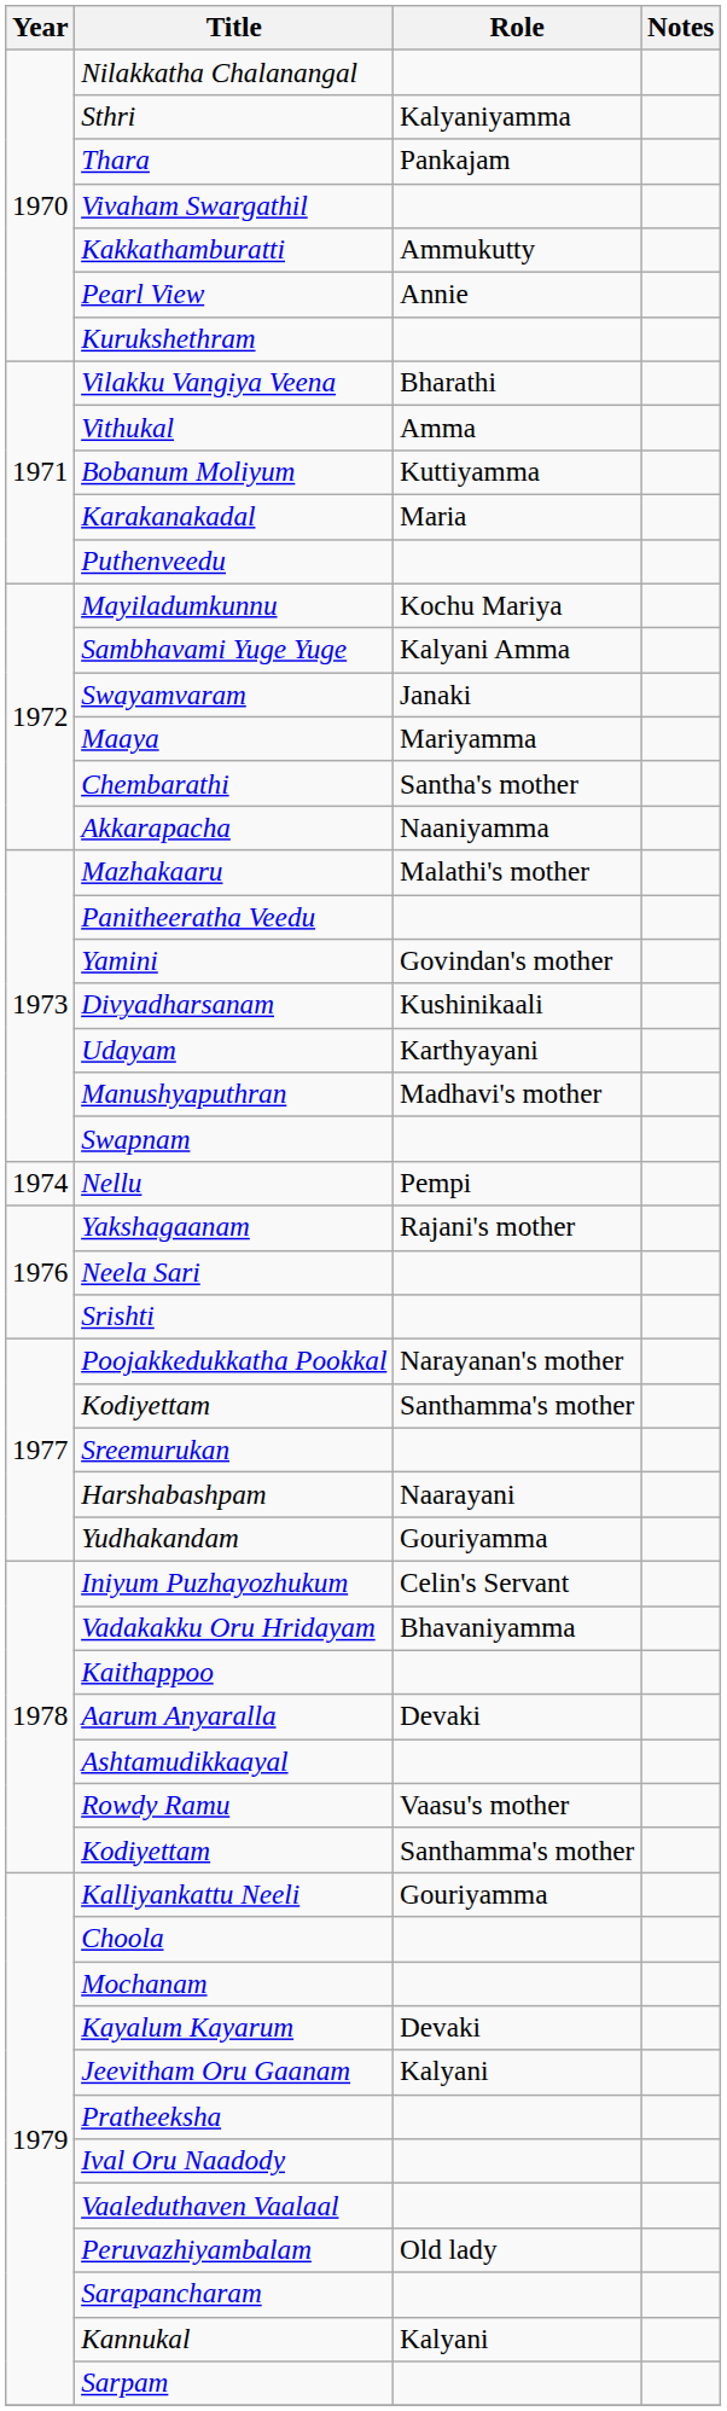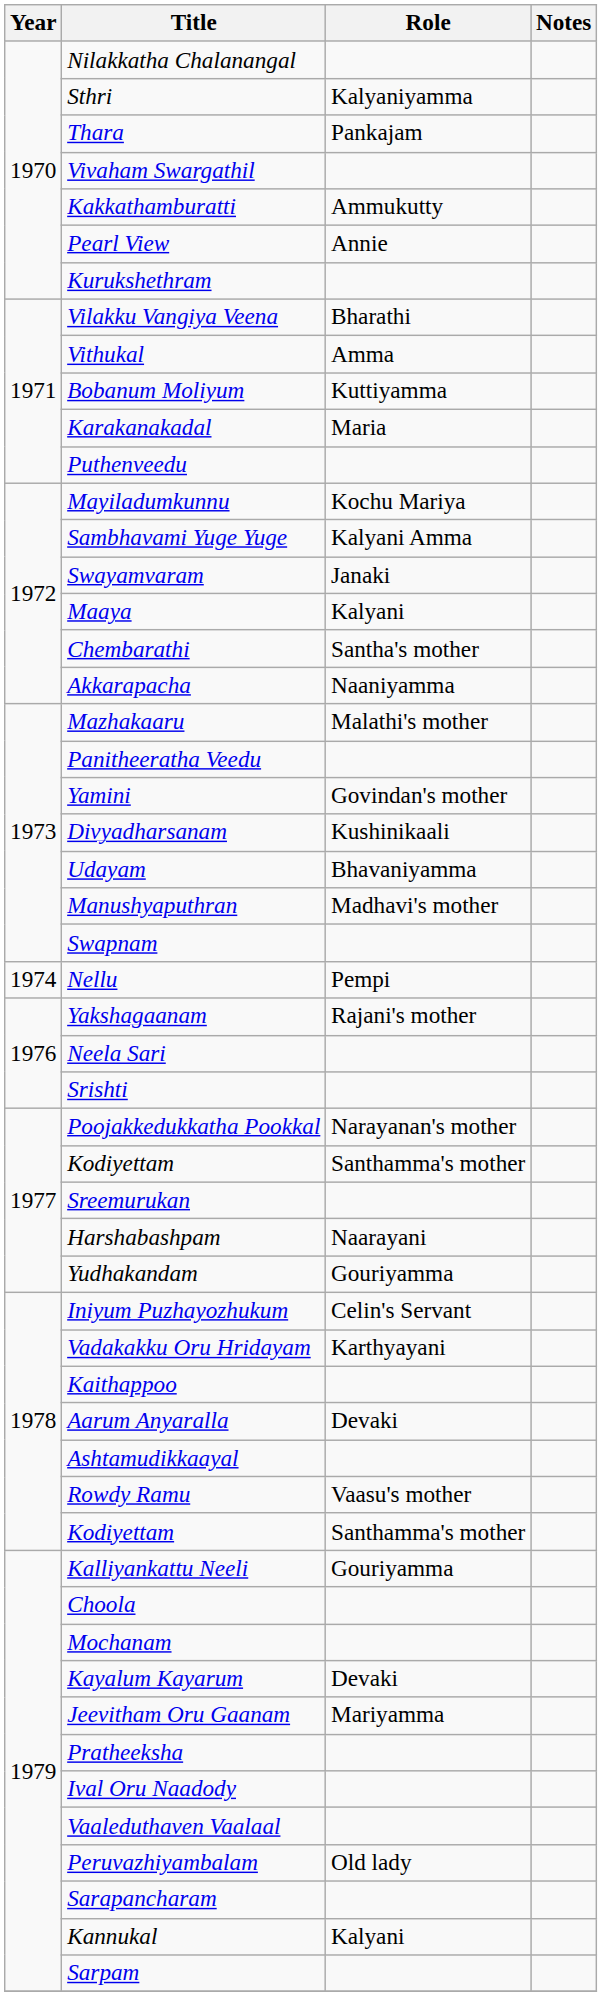 <table class="wikitable sortable">
 <tr>
 <th>Year</th>
 <th>Title</th>
 <th>Role</th>
 <th class="unsortable">Notes</th>
 </tr>
 <tr>
 <td rowspan=7>1970</td>
 <td><em>Nilakkatha Chalanangal</em></td>
 <td></td>
 <td></td>
 </tr>
 <tr>
 <td><em>Sthri</em></td>
 <td>Kalyaniyamma</td>
 <td></td>
 </tr>
 <tr>
 <td><em><a href='#'>Thara</a></em></td>
 <td>Pankajam</td>
 <td></td>
 </tr>
 <tr>
 <td><em><a href='#'>Vivaham Swargathil</a></em></td>
 <td></td>
 <td></td>
 </tr>
 <tr>
 <td><em><a href='#'>Kakkathamburatti</a></em></td>
 <td>Ammukutty</td>
 <td></td>
 </tr>
 <tr>
 <td><em><a href='#'>Pearl View</a></em></td>
 <td>Annie</td>
 <td></td>
 </tr>
 <tr>
 <td><em><a href='#'>Kurukshethram</a></em></td>
 <td></td>
 <td></td>
 </tr>
 <tr>
 <td rowspan=5>1971</td>
 <td><em><a href='#'>Vilakku Vangiya Veena</a></em></td>
 <td>Bharathi</td>
 <td></td>
 </tr>
 <tr>
 <td><em><a href='#'>Vithukal</a></em></td>
 <td>Amma</td>
 <td></td>
 </tr>
 <tr>
 <td><em><a href='#'>Bobanum Moliyum</a></em></td>
 <td>Kuttiyamma</td>
 <td></td>
 </tr>
 <tr>
 <td><em><a href='#'>Karakanakadal</a></em></td>
 <td>Maria</td>
 <td></td>
 </tr>
 <tr>
 <td><em><a href='#'>Puthenveedu</a></em></td>
 <td></td>
 <td></td>
 </tr>
 <tr>
 <td rowspan=6>1972</td>
 <td><em><a href='#'>Mayiladumkunnu</a></em></td>
 <td>Kochu Mariya</td>
 <td></td>
 </tr>
 <tr>
 <td><em><a href='#'>Sambhavami Yuge Yuge</a></em></td>
 <td>Kalyani Amma</td>
 <td></td>
 </tr>
 <tr>
 <td><em><a href='#'>Swayamvaram</a></em></td>
 <td>Janaki</td>
 <td></td>
 </tr>
 <tr>
 <td><em><a href='#'>Maaya</a></em></td>
-<td>Mariyamma</td>
+<td>Kalyani</td>
 <td></td>
 </tr>
 <tr>
 <td><em><a href='#'>Chembarathi</a></em></td>
 <td>Santha's mother</td>
 <td></td>
 </tr>
 <tr>
 <td><em><a href='#'>Akkarapacha</a></em></td>
 <td>Naaniyamma</td>
 <td></td>
 </tr>
 <tr>
 <td rowspan=7>1973</td>
 <td><em><a href='#'>Mazhakaaru</a></em></td>
 <td>Malathi's mother</td>
 <td></td>
 </tr>
 <tr>
 <td><em><a href='#'>Panitheeratha Veedu</a></em></td>
 <td></td>
 <td></td>
 </tr>
 <tr>
 <td><em><a href='#'>Yamini</a></em></td>
 <td>Govindan's mother</td>
 <td></td>
 </tr>
 <tr>
 <td><em><a href='#'>Divyadharsanam</a></em></td>
 <td>Kushinikaali</td>
 <td></td>
 </tr>
 <tr>
 <td><em><a href='#'>Udayam</a></em></td>
-<td>Karthyayani</td>
+<td>Bhavaniyamma</td>
 <td></td>
 </tr>
 <tr>
 <td><em><a href='#'>Manushyaputhran</a></em></td>
 <td>Madhavi's mother</td>
 <td></td>
 </tr>
 <tr>
 <td><em><a href='#'>Swapnam</a></em></td>
 <td></td>
 <td></td>
 </tr>
 <tr>
 <td>1974</td>
 <td><em><a href='#'>Nellu</a></em></td>
 <td>Pempi</td>
 <td></td>
 </tr>
 <tr>
 <td rowspan=3>1976</td>
 <td><em><a href='#'>Yakshagaanam</a></em></td>
 <td>Rajani's mother</td>
 <td></td>
 </tr>
 <tr>
 <td><em><a href='#'>Neela Sari</a></em></td>
 <td></td>
 <td></td>
 </tr>
 <tr>
 <td><em><a href='#'>Srishti</a></em></td>
 <td></td>
 <td></td>
 </tr>
 <tr>
 <td rowspan=5>1977</td>
 <td><em><a href='#'>Poojakkedukkatha Pookkal</a></em></td>
 <td>Narayanan's mother</td>
 <td></td>
 </tr>
 <tr>
 <td><em>Kodiyettam</em></td>
 <td>Santhamma's mother</td>
 <td></td>
 </tr>
 <tr>
 <td><em><a href='#'>Sreemurukan</a></em></td>
 <td></td>
 <td></td>
 </tr>
 <tr>
 <td><em>Harshabashpam</em></td>
 <td>Naarayani</td>
 <td></td>
 </tr>
 <tr>
 <td><em>Yudhakandam</em></td>
 <td>Gouriyamma</td>
 <td></td>
 </tr>
 <tr>
 <td rowspan=7>1978</td>
 <td><em><a href='#'>Iniyum Puzhayozhukum</a></em></td>
 <td>Celin's Servant</td>
 <td></td>
 </tr>
 <tr>
 <td><em><a href='#'>Vadakakku Oru Hridayam</a></em></td>
-<td>Bhavaniyamma</td>
+<td>Karthyayani</td>
 <td></td>
 </tr>
 <tr>
 <td><em><a href='#'>Kaithappoo</a></em></td>
 <td></td>
 <td></td>
 </tr>
 <tr>
 <td><em><a href='#'>Aarum Anyaralla</a></em></td>
 <td>Devaki</td>
 <td></td>
 </tr>
 <tr>
 <td><em><a href='#'>Ashtamudikkaayal</a></em></td>
 <td></td>
 <td></td>
 </tr>
 <tr>
 <td><em><a href='#'>Rowdy Ramu</a></em></td>
 <td>Vaasu's mother</td>
 <td></td>
 </tr>
 <tr>
 <td><em><a href='#'>Kodiyettam</a></em></td>
 <td>Santhamma's mother</td>
 <td></td>
 </tr>
 <tr>
 <td rowspan=12>1979</td>
 <td><em><a href='#'>Kalliyankattu Neeli</a></em></td>
 <td>Gouriyamma</td>
 <td></td>
 </tr>
 <tr>
 <td><em><a href='#'>Choola</a></em></td>
 <td></td>
 <td></td>
 </tr>
 <tr>
 <td><em><a href='#'>Mochanam</a></em></td>
 <td></td>
 <td></td>
 </tr>
 <tr>
 <td><em><a href='#'>Kayalum Kayarum</a></em></td>
 <td>Devaki</td>
 <td></td>
 </tr>
 <tr>
 <td><em><a href='#'>Jeevitham Oru Gaanam</a></em></td>
-<td>Kalyani</td>
+<td>Mariyamma</td>
 <td></td>
 </tr>
 <tr>
 <td><em><a href='#'>Pratheeksha</a></em></td>
 <td></td>
 <td></td>
 </tr>
 <tr>
 <td><em><a href='#'>Ival Oru Naadody</a></em></td>
 <td></td>
 <td></td>
 </tr>
 <tr>
 <td><em><a href='#'>Vaaleduthaven Vaalaal</a></em></td>
 <td></td>
 <td></td>
 </tr>
 <tr>
 <td><em><a href='#'>Peruvazhiyambalam</a></em></td>
 <td>Old lady</td>
 <td></td>
 </tr>
 <tr>
 <td><em><a href='#'>Sarapancharam</a></em></td>
 <td></td>
 <td></td>
 </tr>
 <tr>
 <td><em>Kannukal</em></td>
 <td>Kalyani</td>
 <td></td>
 </tr>
 <tr>
 <td><em><a href='#'>Sarpam</a></em></td>
 <td></td>
 <td></td>
 </tr>
 <tr>
 </tr>
 </table>
